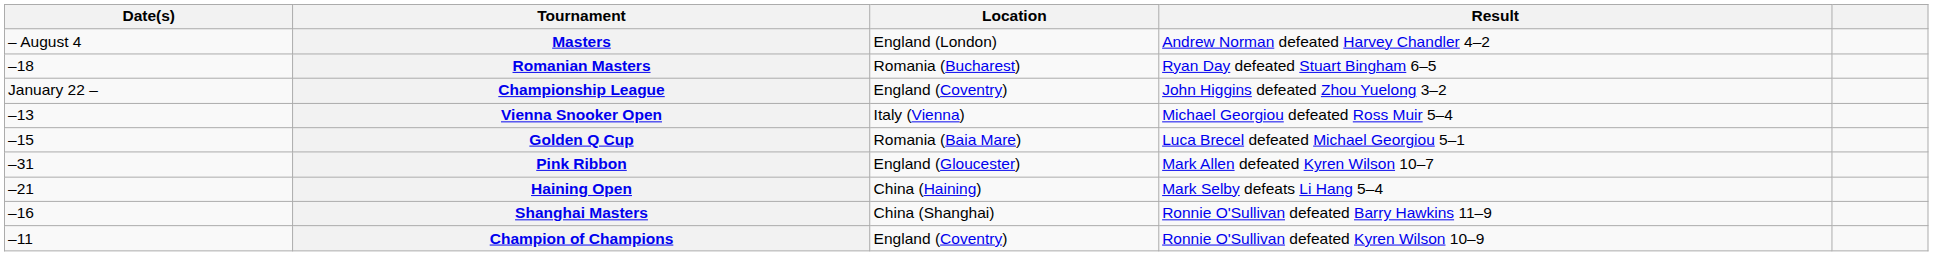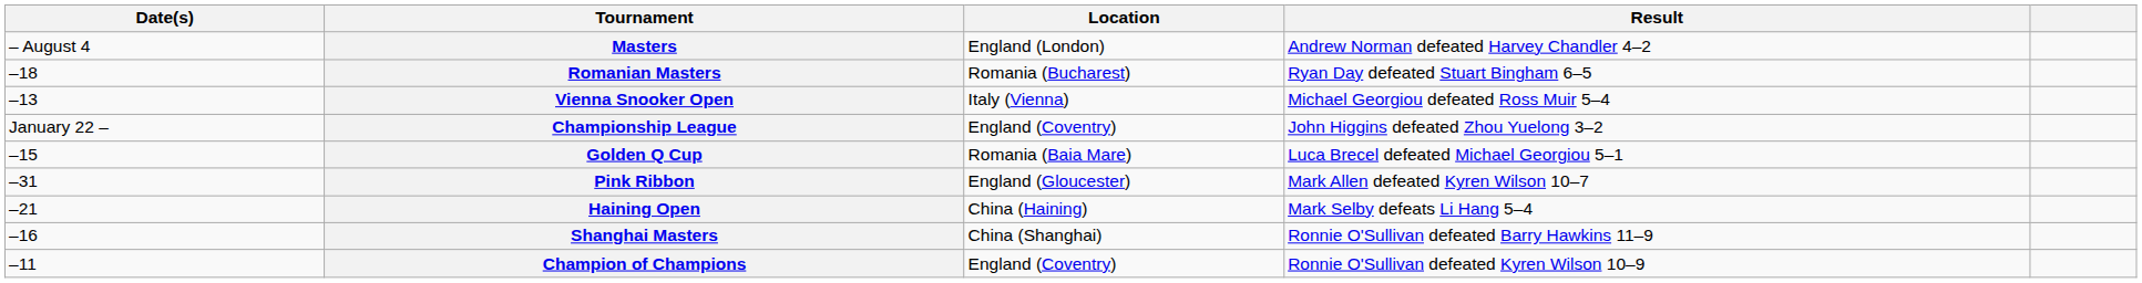 <table class="sortable wikitable plainrowheaders" style="width:100%; margin:1em auto 1em auto;">
 <tr>
 <th scope="col" style="width: 15%;">Date(s)</th>
 <th scope="col" style="width: 30%;">Tournament</th>
 <th scope="col" style="width: 15%;">Location</th>
 <th scope="col" class="unsortable" style="width: 35%;">Result</th>
 <th scope="col" class="unsortable" style="width: 5%;"></th>
 </tr>
 <tr>
 <td> – August 4</td>
 <th scope="row"><a href='#'>Masters</a></th>
 <td>England (London)</td>
 <td><a href='#'>Andrew Norman</a> defeated <a href='#'>Harvey Chandler</a> 4–2</td>
 <td style="text-align:center;"></td>
 </tr>
 <tr>
 <td>–18</td>
 <th scope="row"><a href='#'>Romanian Masters</a></th>
 <td>Romania (<a href='#'>Bucharest</a>)</td>
 <td><a href='#'>Ryan Day</a> defeated <a href='#'>Stuart Bingham</a> 6–5</td>
 <td style="text-align:center;"></td>
 </tr>
 <tr>
+<td>–13</td>
+<th scope="row"><a href='#'>Vienna Snooker Open</a></th>
+<td>Italy (<a href='#'>Vienna</a>)</td>
+<td><a href='#'>Michael Georgiou</a> defeated <a href='#'>Ross Muir</a> 5–4</td>
+<td style="text-align:center;"></td>
+</tr>
+<tr>
 <td>January 22 – </td>
 <th scope="row"><a href='#'>Championship League</a></th>
 <td>England (<a href='#'>Coventry</a>)</td>
 <td><a href='#'>John Higgins</a> defeated <a href='#'>Zhou Yuelong</a> 3–2</td>
-<td style="text-align:center;"></td>
-</tr>
-<tr>
-<td>–13</td>
-<th scope="row"><a href='#'>Vienna Snooker Open</a></th>
-<td>Italy (<a href='#'>Vienna</a>)</td>
-<td><a href='#'>Michael Georgiou</a> defeated <a href='#'>Ross Muir</a> 5–4</td>
 <td style="text-align:center;"></td>
 </tr>
 <tr>
 <td>–15</td>
 <th scope="row"><a href='#'>Golden Q Cup</a></th>
 <td>Romania (<a href='#'>Baia Mare</a>)</td>
 <td><a href='#'>Luca Brecel</a> defeated <a href='#'>Michael Georgiou</a> 5–1</td>
 <td style="text-align:center;"></td>
 </tr>
 <tr>
 <td>–31</td>
 <th scope="row"><a href='#'>Pink Ribbon</a></th>
 <td>England (<a href='#'>Gloucester</a>)</td>
 <td><a href='#'>Mark Allen</a> defeated <a href='#'>Kyren Wilson</a> 10–7</td>
 <td style="text-align:center;"></td>
 </tr>
 <tr>
 <td>–21</td>
 <th scope="row"><a href='#'>Haining Open</a></th>
 <td>China (<a href='#'>Haining</a>)</td>
 <td><a href='#'>Mark Selby</a> defeats <a href='#'>Li Hang</a> 5–4</td>
 <td style="text-align:center;"></td>
 </tr>
 <tr>
 <td>–16</td>
 <th scope="row"><a href='#'>Shanghai Masters</a></th>
 <td>China (Shanghai)</td>
 <td><a href='#'>Ronnie O'Sullivan</a> defeated <a href='#'>Barry Hawkins</a> 11–9</td>
 <td style="text-align:center;"></td>
 </tr>
 <tr>
 <td>–11</td>
 <th scope="row"><a href='#'>Champion of Champions</a></th>
 <td>England (<a href='#'>Coventry</a>)</td>
 <td><a href='#'>Ronnie O'Sullivan</a> defeated <a href='#'>Kyren Wilson</a> 10–9</td>
 <td style="text-align:center;"></td>
 </tr>
 </table>
